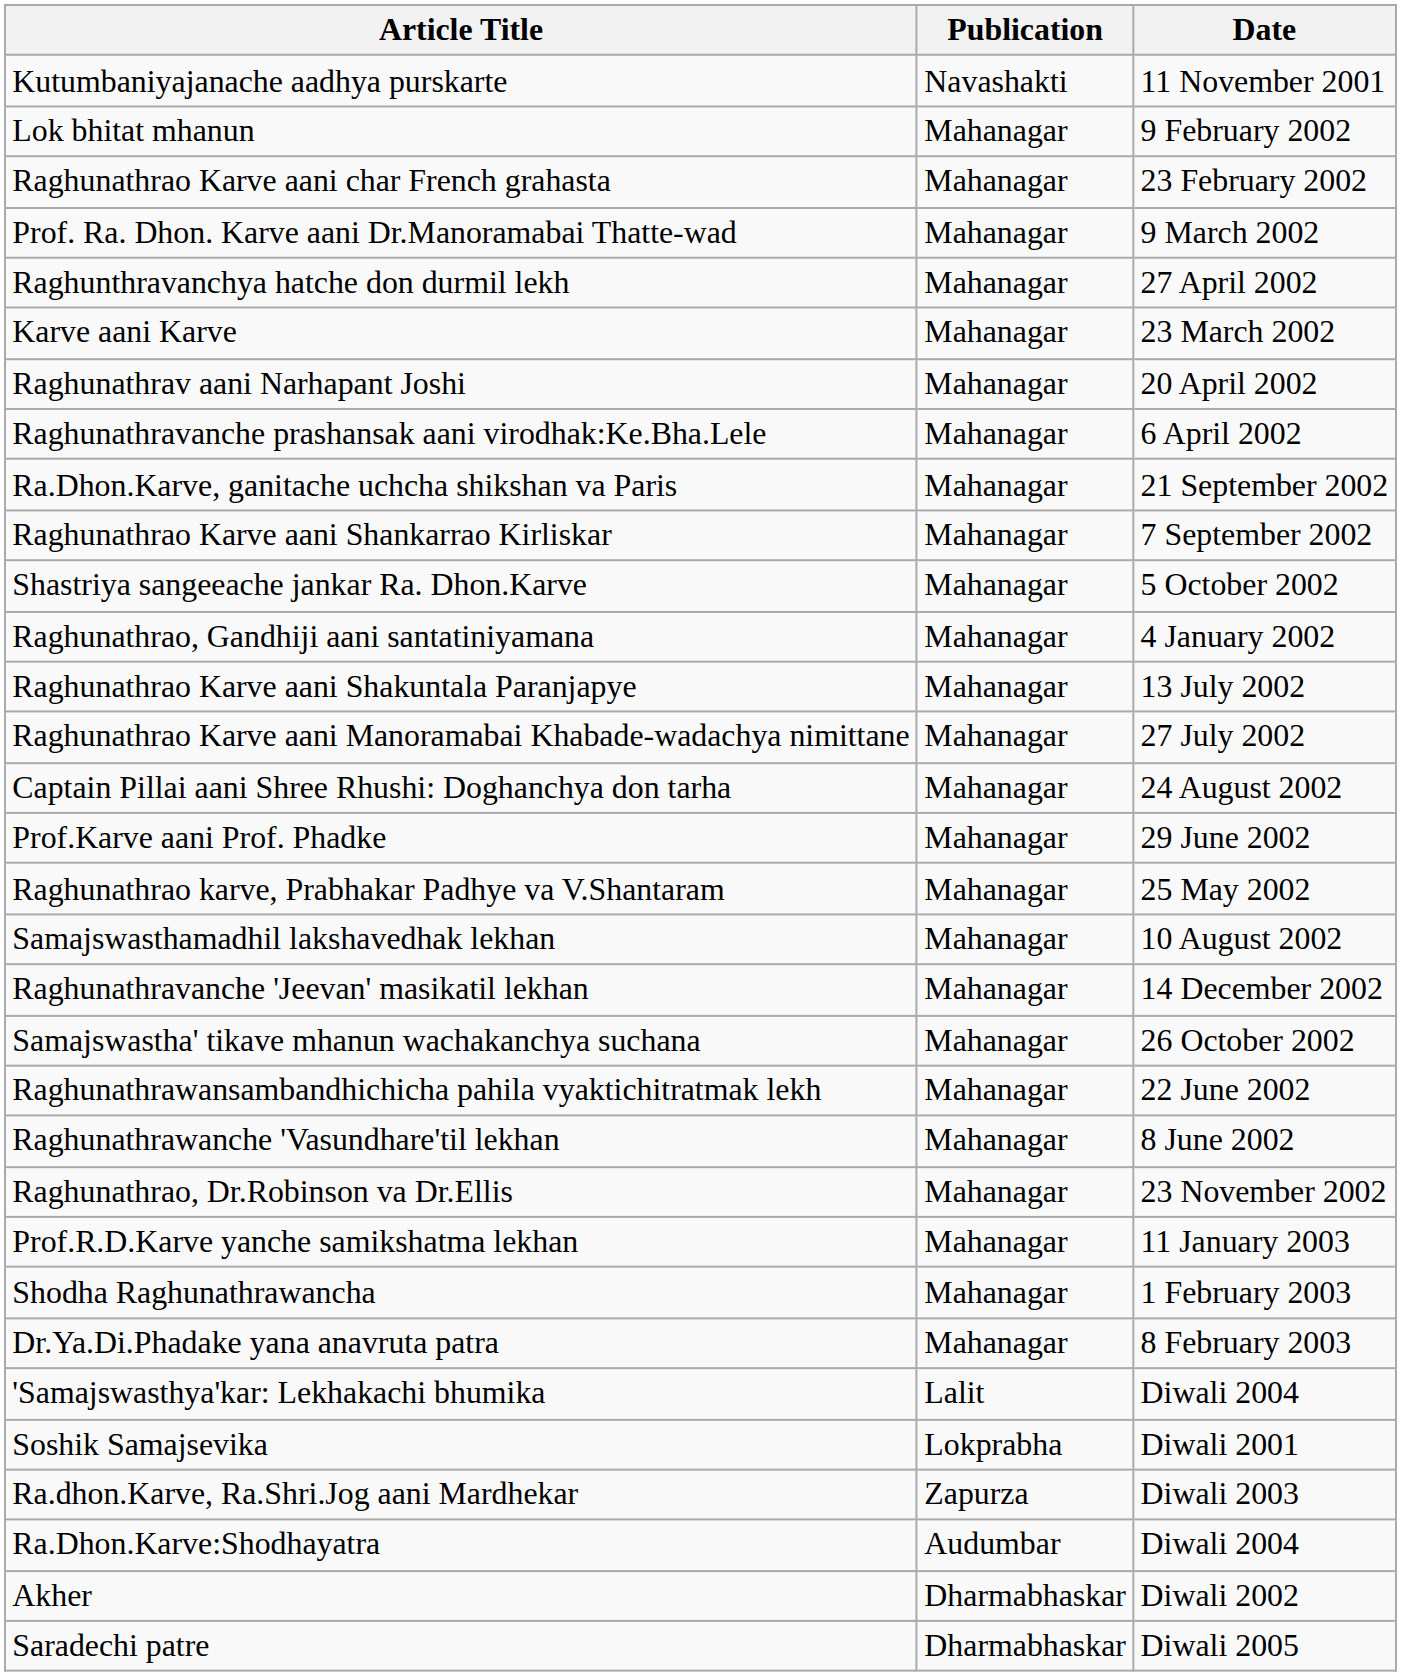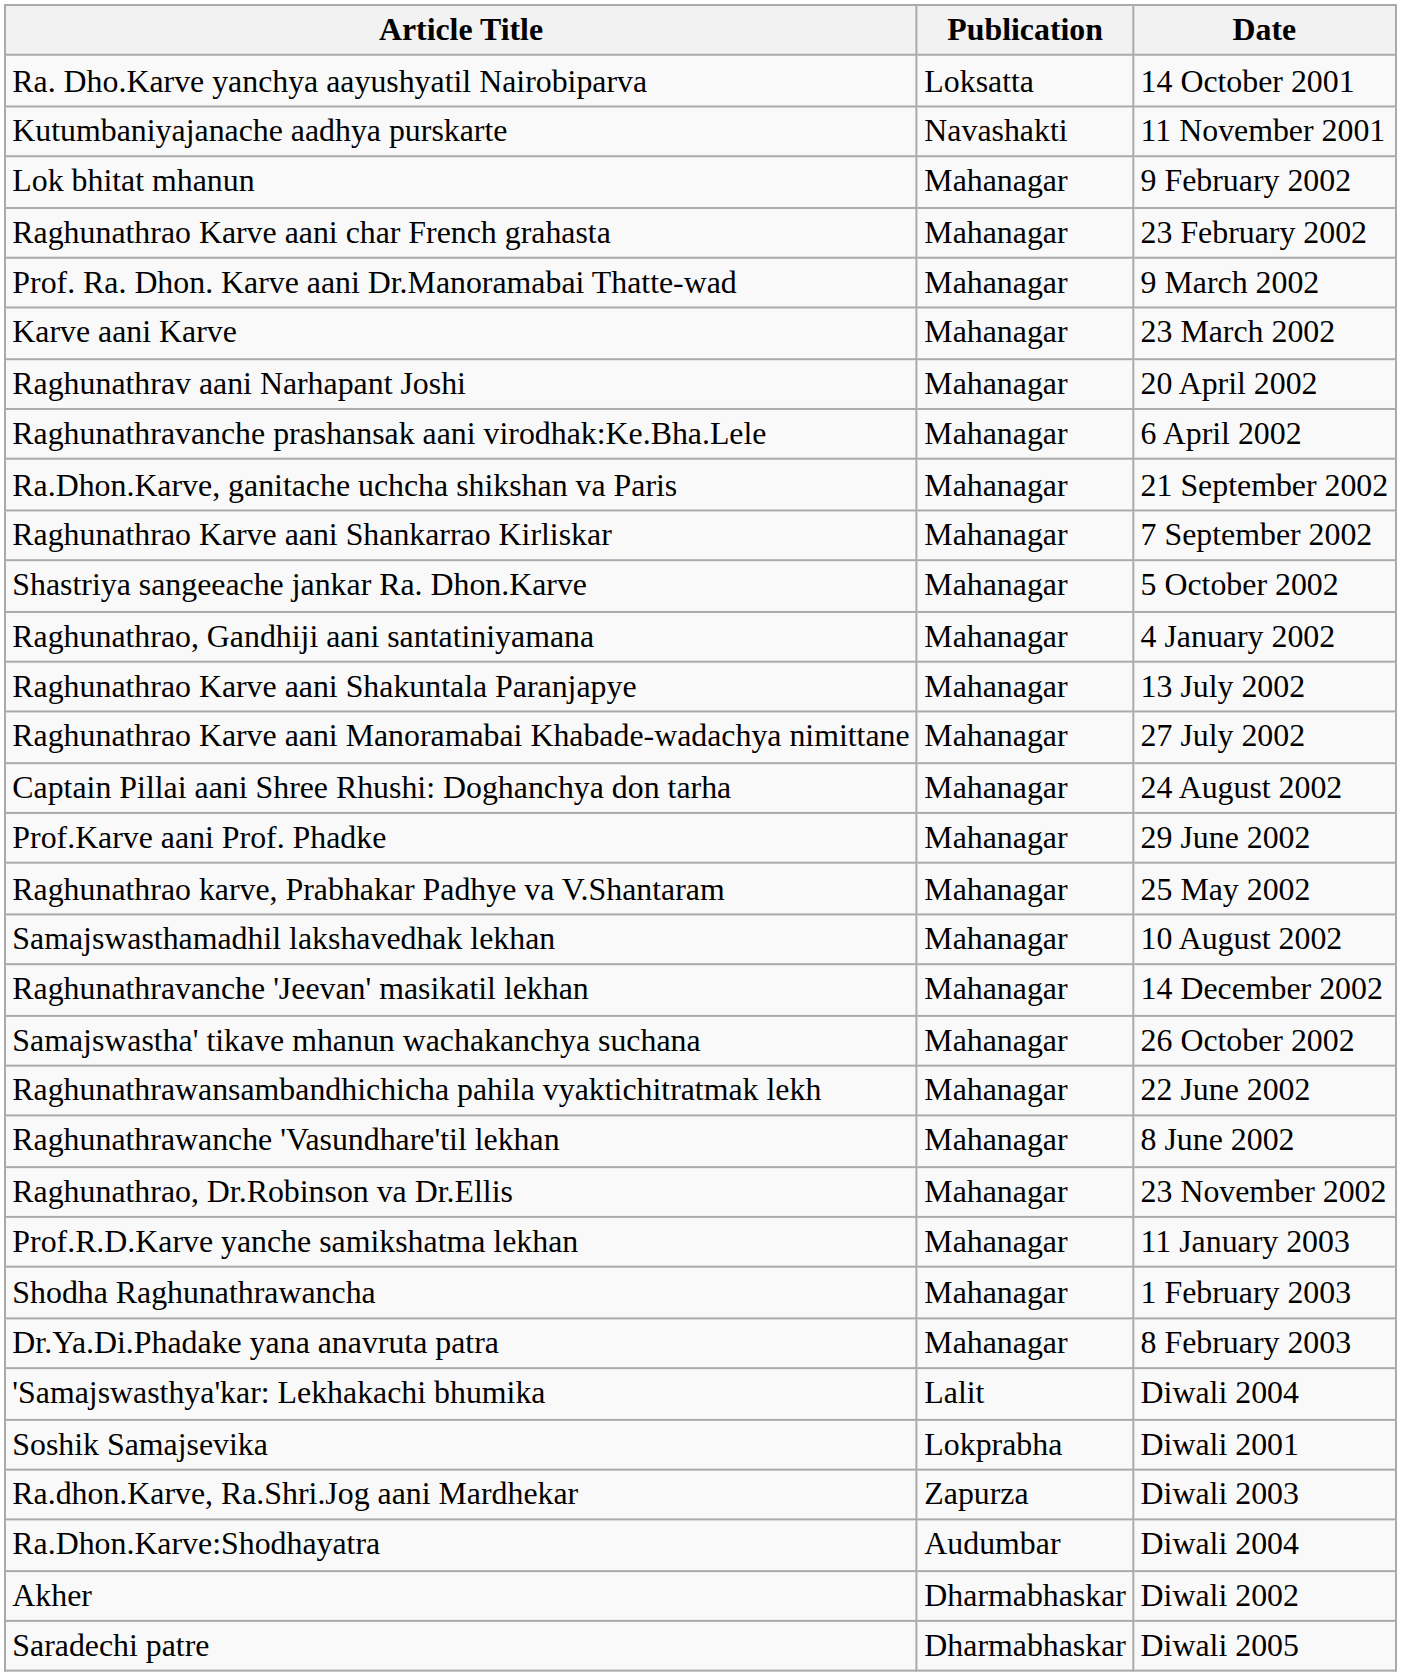 <table class="wikitable mw-collapsible sortable sticky-header">
 <tr>
 <th>Article Title</th>
 <th>Publication</th>
 <th>Date</th>
+</tr>
+<tr>
+<td>Ra. Dho.Karve yanchya aayushyatil Nairobiparva</td>
+<td>Loksatta</td>
+<td>14 October 2001</td>
 </tr>
 <tr>
 <td>Kutumbaniyajanache aadhya purskarte</td>
 <td>Navashakti</td>
 <td>11 November 2001</td>
 </tr>
 <tr>
 <td>Lok bhitat mhanun</td>
 <td>Mahanagar</td>
 <td>9 February 2002</td>
 </tr>
 <tr>
 <td>Raghunathrao Karve aani char French grahasta</td>
 <td>Mahanagar</td>
 <td>23 February 2002</td>
 </tr>
 <tr>
 <td>Prof. Ra. Dhon. Karve aani Dr.Manoramabai Thatte-wad</td>
 <td>Mahanagar</td>
 <td>9 March 2002</td>
-</tr>
-<tr>
-<td>Raghunthravanchya hatche don durmil lekh</td>
-<td>Mahanagar</td>
-<td>27 April 2002</td>
 </tr>
 <tr>
 <td>Karve aani Karve</td>
 <td>Mahanagar</td>
 <td>23 March 2002</td>
 </tr>
 <tr>
 <td>Raghunathrav aani Narhapant Joshi</td>
 <td>Mahanagar</td>
 <td>20 April 2002</td>
 </tr>
 <tr>
 <td>Raghunathravanche prashansak aani virodhak:Ke.Bha.Lele</td>
 <td>Mahanagar</td>
 <td>6 April 2002</td>
 </tr>
 <tr>
 <td>Ra.Dhon.Karve, ganitache uchcha shikshan va Paris</td>
 <td>Mahanagar</td>
 <td>21 September 2002</td>
 </tr>
 <tr>
 <td>Raghunathrao Karve aani Shankarrao Kirliskar</td>
 <td>Mahanagar</td>
 <td>7 September 2002</td>
 </tr>
 <tr>
 <td>Shastriya sangeeache jankar Ra. Dhon.Karve</td>
 <td>Mahanagar</td>
 <td>5 October 2002</td>
 </tr>
 <tr>
 <td>Raghunathrao, Gandhiji aani santatiniyamana</td>
 <td>Mahanagar</td>
 <td>4 January 2002</td>
 </tr>
 <tr>
 <td>Raghunathrao Karve aani Shakuntala Paranjapye</td>
 <td>Mahanagar</td>
 <td>13 July 2002</td>
 </tr>
 <tr>
 <td>Raghunathrao Karve aani Manoramabai Khabade-wadachya nimittane</td>
 <td>Mahanagar</td>
 <td>27 July 2002</td>
 </tr>
 <tr>
 <td>Captain Pillai aani Shree Rhushi: Doghanchya don tarha</td>
 <td>Mahanagar</td>
 <td>24 August 2002</td>
 </tr>
 <tr>
 <td>Prof.Karve aani Prof. Phadke</td>
 <td>Mahanagar</td>
 <td>29 June 2002</td>
 </tr>
 <tr>
 <td>Raghunathrao karve, Prabhakar Padhye va V.Shantaram</td>
 <td>Mahanagar</td>
 <td>25 May 2002</td>
 </tr>
 <tr>
 <td>Samajswasthamadhil lakshavedhak lekhan</td>
 <td>Mahanagar</td>
 <td>10 August 2002</td>
 </tr>
 <tr>
 <td>Raghunathravanche 'Jeevan' masikatil lekhan</td>
 <td>Mahanagar</td>
 <td>14 December 2002</td>
 </tr>
 <tr>
 <td>Samajswastha' tikave mhanun wachakanchya suchana</td>
 <td>Mahanagar</td>
 <td>26 October 2002</td>
 </tr>
 <tr>
 <td>Raghunathrawansambandhichicha pahila vyaktichitratmak lekh</td>
 <td>Mahanagar</td>
 <td>22 June 2002</td>
 </tr>
 <tr>
 <td>Raghunathrawanche 'Vasundhare'til lekhan</td>
 <td>Mahanagar</td>
 <td>8 June 2002</td>
 </tr>
 <tr>
 <td>Raghunathrao, Dr.Robinson va Dr.Ellis</td>
 <td>Mahanagar</td>
 <td>23 November 2002</td>
 </tr>
 <tr>
 <td>Prof.R.D.Karve yanche samikshatma lekhan</td>
 <td>Mahanagar</td>
 <td>11 January 2003</td>
 </tr>
 <tr>
 <td>Shodha Raghunathrawancha</td>
 <td>Mahanagar</td>
 <td>1 February 2003</td>
 </tr>
 <tr>
 <td>Dr.Ya.Di.Phadake yana anavruta patra</td>
 <td>Mahanagar</td>
 <td>8 February 2003</td>
 </tr>
 <tr>
 <td>'Samajswasthya'kar: Lekhakachi bhumika</td>
 <td>Lalit</td>
 <td>Diwali 2004</td>
 </tr>
 <tr>
 <td>Soshik Samajsevika</td>
 <td>Lokprabha</td>
 <td>Diwali 2001</td>
 </tr>
 <tr>
 <td>Ra.dhon.Karve, Ra.Shri.Jog aani Mardhekar</td>
 <td>Zapurza</td>
 <td>Diwali 2003</td>
 </tr>
 <tr>
 <td>Ra.Dhon.Karve:Shodhayatra</td>
 <td>Audumbar</td>
 <td>Diwali 2004</td>
 </tr>
 <tr>
 <td>Akher</td>
 <td>Dharmabhaskar</td>
 <td>Diwali 2002</td>
 </tr>
 <tr>
 <td>Saradechi patre</td>
 <td>Dharmabhaskar</td>
 <td>Diwali 2005</td>
 </tr>
 </table>
